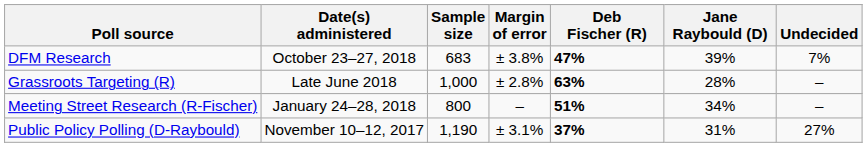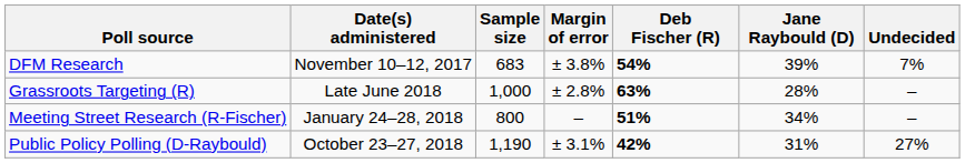 <table class="wikitable" style="font-size:90%;">
 <tr valign=bottom>
 <th>Poll source</th>
 <th>Date(s)<br>administered</th>
 <th>Sample<br>size</th>
 <th>Margin<br>of error</th>
 <th style="width:100px;">Deb<br>Fischer (R)</th>
 <th style="width:100px;">Jane<br>Raybould (D)</th>
 <th>Undecided</th>
 </tr>
 <tr>
 <td><a href='#'>DFM Research</a></td>
-<td align=center>October 23–27, 2018</td>
+<td align=center>November 10–12, 2017</td>
 <td align=center>683</td>
 <td align=center>± 3.8%</td>
-<td><strong>47%</strong></td>
+<td><strong>54%</strong></td>
 <td align=center>39%</td>
 <td align=center>7%</td>
 </tr>
 <tr>
 <td><a href='#'>Grassroots Targeting (R)</a></td>
 <td align=center>Late June 2018</td>
 <td align=center>1,000</td>
 <td align=center>± 2.8%</td>
 <td><strong>63%</strong></td>
 <td align=center>28%</td>
 <td align=center>–</td>
 </tr>
 <tr>
 <td><a href='#'>Meeting Street Research (R-Fischer)</a></td>
 <td align=center>January 24–28, 2018</td>
 <td align=center>800</td>
 <td align=center>–</td>
 <td><strong>51%</strong></td>
 <td align=center>34%</td>
 <td align=center>–</td>
 </tr>
 <tr>
 <td><a href='#'>Public Policy Polling (D-Raybould)</a></td>
-<td align=center>November 10–12, 2017</td>
+<td align=center>October 23–27, 2018</td>
 <td align=center>1,190</td>
 <td align=center>± 3.1%</td>
-<td><strong>37%</strong></td>
+<td><strong>42%</strong></td>
 <td align=center>31%</td>
 <td align=center>27%</td>
 </tr>
 </table>
